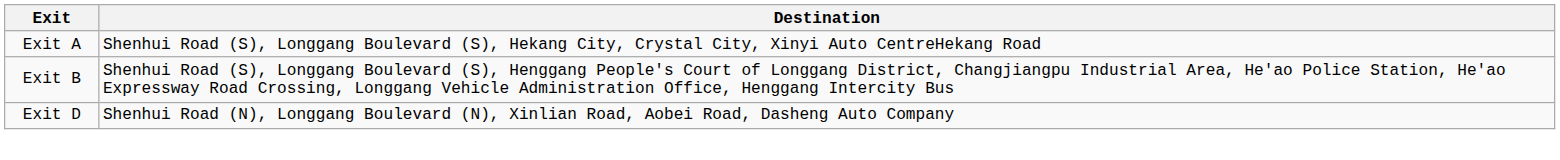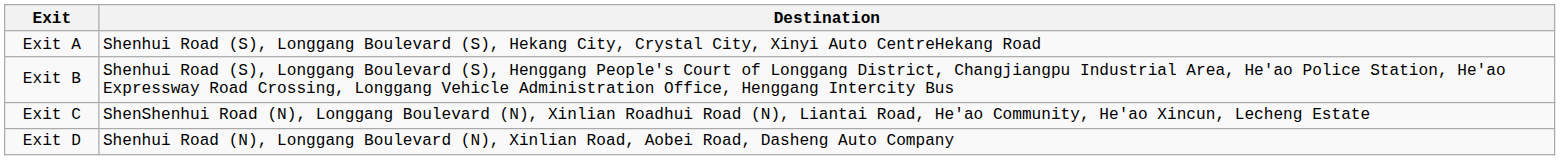 <table class="wikitable">
 <tr>
 <th style="width:70px">Exit</th>
 <th>Destination</th>
 </tr>
 <tr>
 <td align="center">Exit A</td>
 <td>Shenhui Road (S), Longgang Boulevard (S), Hekang City, Crystal City, Xinyi Auto CentreHekang Road</td>
 </tr>
 <tr>
 <td align="center">Exit B</td>
 <td>Shenhui Road (S), Longgang Boulevard (S), Henggang People's Court of Longgang District, Changjiangpu Industrial Area, He'ao Police Station, He'ao Expressway Road Crossing, Longgang Vehicle Administration Office, Henggang Intercity Bus</td>
 </tr>
 <tr>
+<td align="center">Exit C</td>
+<td>ShenShenhui Road (N), Longgang Boulevard (N), Xinlian Roadhui Road (N), Liantai Road, He'ao Community, He'ao Xincun, Lecheng Estate</td>
+</tr>
+<tr>
 <td align="center">Exit D</td>
 <td>Shenhui Road (N), Longgang Boulevard (N), Xinlian Road, Aobei Road, Dasheng Auto Company</td>
 </tr>
 </table>
